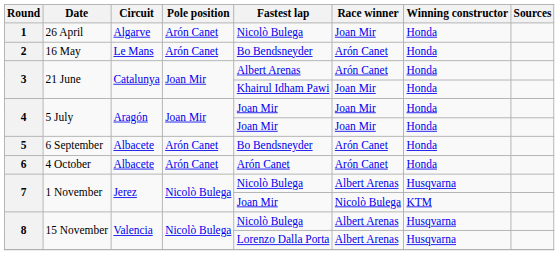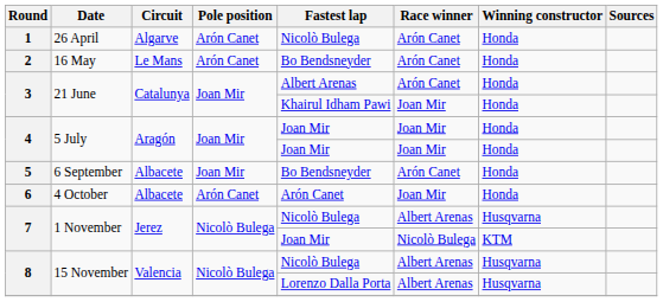 <table class="wikitable" style="font-size: 85%">
 <tr>
 <th>Round</th>
 <th>Date</th>
 <th>Circuit</th>
 <th>Pole position</th>
 <th>Fastest lap</th>
 <th>Race winner</th>
 <th>Winning constructor</th>
 <th>Sources</th>
 </tr>
 <tr>
 <th>1</th>
 <td>26 April</td>
 <td> <a href='#'>Algarve</a></td>
 <td> <a href='#'>Arón Canet</a></td>
 <td> <a href='#'>Nicolò Bulega</a></td>
-<td> <a href='#'>Joan Mir</a></td>
+<td> <a href='#'>Arón Canet</a></td>
 <td> <a href='#'>Honda</a></td>
 <td align=center></td>
 </tr>
 <tr>
 <th>2</th>
 <td>16 May</td>
 <td> <a href='#'>Le Mans</a></td>
 <td> <a href='#'>Arón Canet</a></td>
 <td> <a href='#'>Bo Bendsneyder</a></td>
 <td> <a href='#'>Arón Canet</a></td>
 <td> <a href='#'>Honda</a></td>
 <td align=center></td>
 </tr>
 <tr>
 <th rowspan=2>3</th>
 <td rowspan=2>21 June</td>
 <td rowspan=2> <a href='#'>Catalunya</a></td>
 <td rowspan=2> <a href='#'>Joan Mir</a></td>
 <td> <a href='#'>Albert Arenas</a></td>
 <td> <a href='#'>Arón Canet</a></td>
 <td> <a href='#'>Honda</a></td>
 <td align=center></td>
 </tr>
 <tr>
 <td> <a href='#'>Khairul Idham Pawi</a></td>
 <td> <a href='#'>Joan Mir</a></td>
 <td> <a href='#'>Honda</a></td>
 <td align=center></td>
 </tr>
 <tr>
 <th rowspan=2>4</th>
 <td rowspan=2>5 July</td>
 <td rowspan=2> <a href='#'>Aragón</a></td>
 <td rowspan=2> <a href='#'>Joan Mir</a></td>
 <td> <a href='#'>Joan Mir</a></td>
 <td> <a href='#'>Joan Mir</a></td>
 <td> <a href='#'>Honda</a></td>
 <td align=center></td>
 </tr>
 <tr>
 <td> <a href='#'>Joan Mir</a></td>
 <td> <a href='#'>Joan Mir</a></td>
 <td> <a href='#'>Honda</a></td>
 <td align=center></td>
 </tr>
 <tr>
 <th>5</th>
 <td>6 September</td>
 <td> <a href='#'>Albacete</a></td>
-<td> <a href='#'>Arón Canet</a></td>
+<td> <a href='#'>Joan Mir</a></td>
 <td> <a href='#'>Bo Bendsneyder</a></td>
 <td> <a href='#'>Arón Canet</a></td>
 <td> <a href='#'>Honda</a></td>
 <td align=center></td>
 </tr>
 <tr>
 <th>6</th>
 <td>4 October</td>
 <td> <a href='#'>Albacete</a></td>
 <td> <a href='#'>Arón Canet</a></td>
 <td> <a href='#'>Arón Canet</a></td>
-<td> <a href='#'>Arón Canet</a></td>
+<td> <a href='#'>Joan Mir</a></td>
 <td> <a href='#'>Honda</a></td>
 <td align=center></td>
 </tr>
 <tr>
 <th rowspan=2>7</th>
 <td rowspan=2>1 November</td>
 <td rowspan=2> <a href='#'>Jerez</a></td>
 <td rowspan=2> <a href='#'>Nicolò Bulega</a></td>
 <td> <a href='#'>Nicolò Bulega</a></td>
 <td> <a href='#'>Albert Arenas</a></td>
 <td> <a href='#'>Husqvarna</a></td>
 <td align=center></td>
 </tr>
 <tr>
 <td> <a href='#'>Joan Mir</a></td>
 <td> <a href='#'>Nicolò Bulega</a></td>
 <td> <a href='#'>KTM</a></td>
 <td align=center></td>
 </tr>
 <tr>
 <th rowspan=2>8</th>
 <td rowspan=2>15 November</td>
 <td rowspan=2> <a href='#'>Valencia</a></td>
 <td rowspan=2> <a href='#'>Nicolò Bulega</a></td>
 <td> <a href='#'>Nicolò Bulega</a></td>
 <td> <a href='#'>Albert Arenas</a></td>
 <td> <a href='#'>Husqvarna</a></td>
 <td align=center></td>
 </tr>
 <tr>
 <td> <a href='#'>Lorenzo Dalla Porta</a></td>
 <td> <a href='#'>Albert Arenas</a></td>
 <td> <a href='#'>Husqvarna</a></td>
 <td align=center></td>
 </tr>
 <tr>
 </tr>
 </table>
